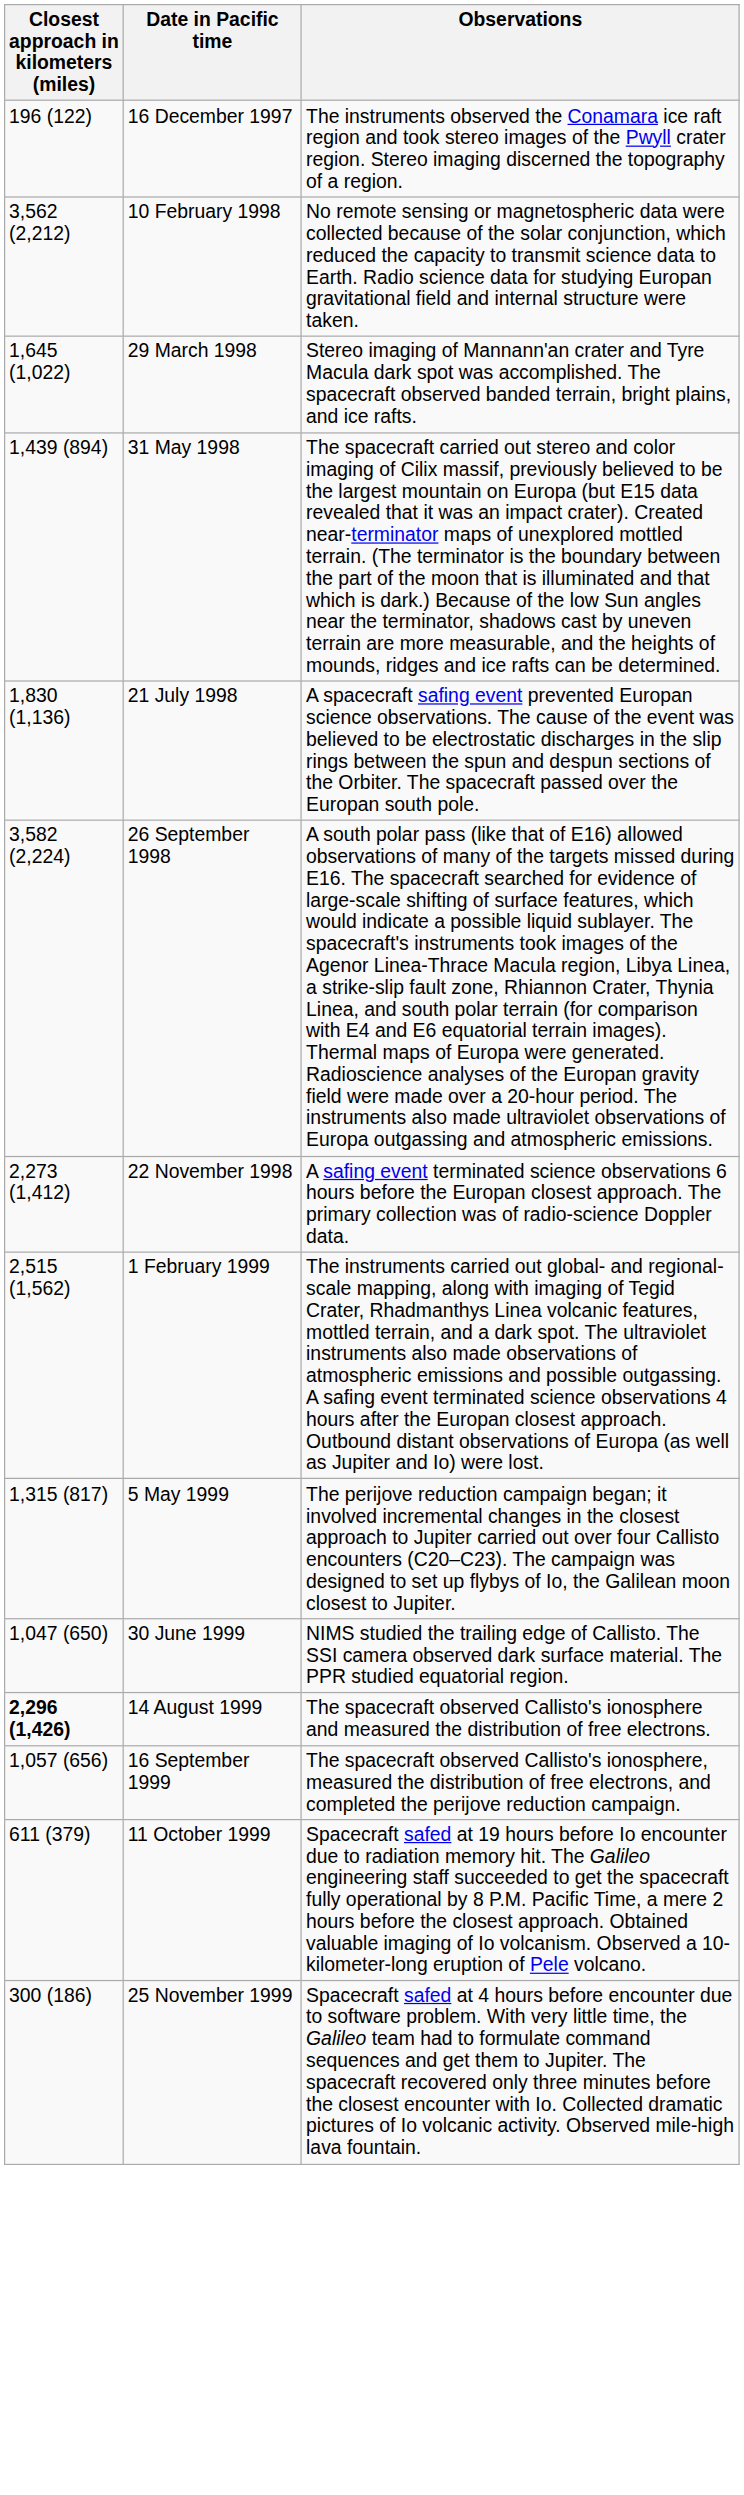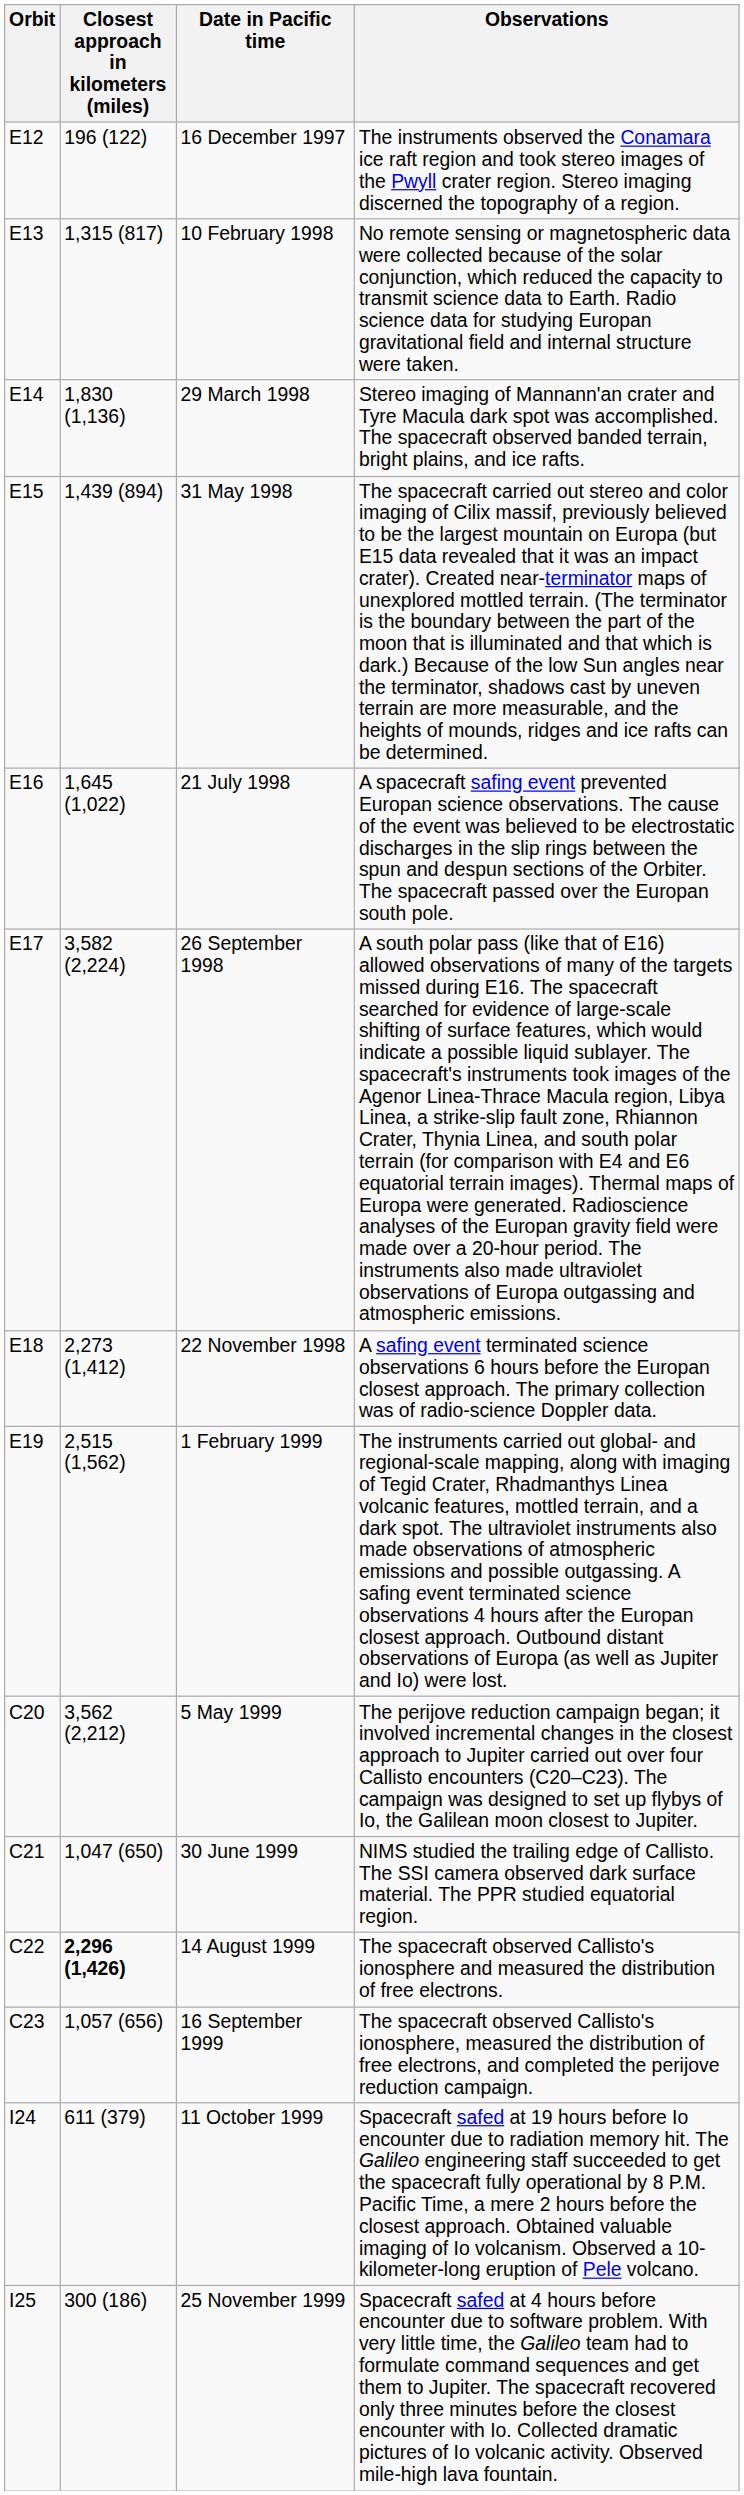 <table class='wikitable'>
 <tr valign='top'>
+<th>Orbit</th>
 <th>Closest approach in kilometers (miles)</th>
 <th>Date in Pacific time</th>
 <th>Observations </th>
 </tr>
 <tr valign='top'>
+<td>E12</td>
 <td>196 (122)</td>
 <td width = "140px">16 December 1997</td>
 <td>The instruments observed the <a href='#'>Conamara</a> ice raft region and took stereo images of the <a href='#'>Pwyll</a> crater region. Stereo imaging discerned the topography of a region.</td>
 </tr>
 <tr valign='top'>
-<td>3,562 (2,212)</td>
+<td>E13</td>
+<td>1,315 (817)</td>
 <td>10 February 1998</td>
 <td>No remote sensing or magnetospheric data were collected because of the solar conjunction, which reduced the capacity to transmit science data to Earth. Radio science data for studying Europan gravitational field and internal structure were taken.</td>
 </tr>
 <tr valign='top'>
-<td>1,645 (1,022)</td>
+<td>E14</td>
+<td>1,830 (1,136)</td>
 <td>29 March 1998</td>
 <td>Stereo imaging of Mannann'an crater and Tyre Macula dark spot was accomplished. The spacecraft observed banded terrain, bright plains, and ice rafts.</td>
 </tr>
 <tr valign='top'>
+<td>E15</td>
 <td>1,439 (894)</td>
 <td>31 May 1998</td>
 <td>The spacecraft carried out stereo and color imaging of Cilix massif, previously believed to be the largest mountain on Europa (but E15 data revealed that it was an impact crater). Created near-<a href='#'>terminator</a> maps of unexplored mottled terrain. (The terminator is the boundary between the part of the moon that is illuminated and that which is dark.) Because of the low Sun angles near the terminator, shadows cast by uneven terrain are more measurable, and the heights of mounds, ridges and ice rafts can be determined.</td>
 </tr>
 <tr valign='top'>
-<td>1,830 (1,136)</td>
+<td>E16</td>
+<td>1,645 (1,022)</td>
 <td>21 July 1998</td>
 <td>A spacecraft <a href='#'>safing event</a> prevented Europan science observations. The cause of the event was believed to be electrostatic discharges in the slip rings between the spun and despun sections of the Orbiter. The spacecraft passed over the Europan south pole.</td>
 </tr>
 <tr valign='top'>
+<td>E17</td>
 <td>3,582 (2,224)</td>
 <td>26 September 1998</td>
 <td>A south polar pass (like that of E16) allowed observations of many of the targets missed during E16. The spacecraft searched for evidence of large-scale shifting of surface features, which would indicate a possible liquid sublayer. The spacecraft's instruments took images of the Agenor Linea-Thrace Macula region, Libya Linea, a strike-slip fault zone, Rhiannon Crater, Thynia Linea, and south polar terrain (for comparison with E4 and E6 equatorial terrain images). Thermal maps of Europa were generated. Radioscience analyses of the Europan gravity field were made over a 20-hour period. The instruments also made ultraviolet observations of Europa outgassing and atmospheric emissions.</td>
 </tr>
 <tr valign='top'>
+<td>E18</td>
 <td>2,273 (1,412)</td>
 <td>22 November 1998</td>
 <td>A <a href='#'>safing event</a> terminated science observations 6 hours before the Europan closest approach. The primary collection was of radio-science Doppler data.</td>
 </tr>
 <tr valign='top'>
+<td>E19</td>
 <td>2,515 (1,562)</td>
 <td>1 February 1999</td>
 <td>The instruments carried out global- and regional-scale mapping, along with imaging of Tegid Crater, Rhadmanthys Linea volcanic features, mottled terrain, and a dark spot. The ultraviolet instruments also made observations of atmospheric emissions and possible outgassing. A safing event terminated science observations 4 hours after the Europan closest approach. Outbound distant observations of Europa (as well as Jupiter and Io) were lost.</td>
 </tr>
 <tr valign='top'>
-<td>1,315 (817)</td>
+<td>C20</td>
+<td>3,562 (2,212)</td>
 <td>5 May 1999</td>
 <td>The perijove reduction campaign began; it involved incremental changes in the closest approach to Jupiter carried out over four Callisto encounters (C20–C23). The campaign was designed to set up flybys of Io, the Galilean moon closest to Jupiter.</td>
 </tr>
 <tr valign='top'>
+<td>C21</td>
 <td>1,047 (650)</td>
 <td>30 June 1999</td>
 <td>NIMS studied the trailing edge of Callisto. The SSI camera observed dark surface material. The PPR studied equatorial region.</td>
 </tr>
 <tr valign='top'>
+<td>C22</td>
 <td><strong>2,296 (1,426)</strong></td>
 <td>14 August 1999</td>
 <td>The spacecraft observed Callisto's ionosphere and measured the distribution of free electrons.</td>
 </tr>
 <tr valign='top'>
+<td>C23</td>
 <td>1,057 (656)</td>
 <td>16 September 1999</td>
 <td>The spacecraft observed Callisto's ionosphere, measured the distribution of free electrons, and completed the perijove reduction campaign.</td>
 </tr>
 <tr valign='top'>
+<td>I24</td>
 <td>611 (379)</td>
 <td>11 October 1999</td>
 <td>Spacecraft <a href='#'>safed</a> at 19 hours before Io encounter due to radiation memory hit. The <em>Galileo</em> engineering staff succeeded to get the spacecraft fully operational by 8 P.M. Pacific Time, a mere 2 hours before the closest approach. Obtained valuable imaging of Io volcanism. Observed a 10-kilometer-long eruption of <a href='#'>Pele</a> volcano.</td>
 </tr>
 <tr valign='top'>
+<td>I25</td>
 <td>300 (186)</td>
 <td>25 November 1999</td>
 <td>Spacecraft <a href='#'>safed</a> at 4 hours before encounter due to software problem. With very little time, the <em>Galileo</em> team had to formulate command sequences and get them to Jupiter. The spacecraft recovered only three minutes before the closest encounter with Io. Collected dramatic pictures of Io volcanic activity. Observed mile-high lava fountain.</td>
 </tr>
 </table>
